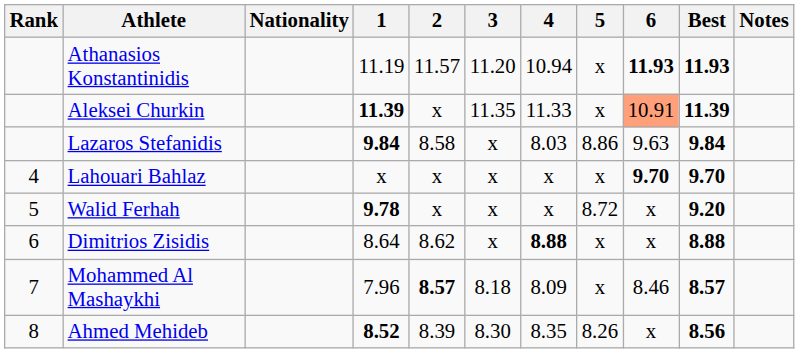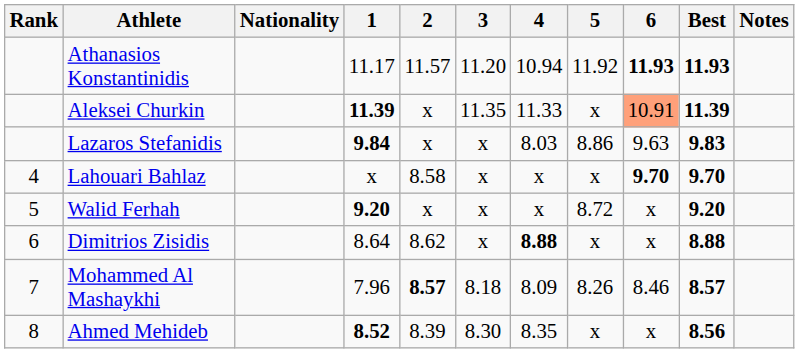 <table class="wikitable sortable" style="text-align:center">
 <tr>
 <th>Rank</th>
 <th>Athlete</th>
 <th>Nationality</th>
 <th>1</th>
 <th>2</th>
 <th>3</th>
 <th>4</th>
 <th>5</th>
 <th>6</th>
 <th>Best</th>
 <th>Notes</th>
 </tr>
 <tr>
 <td></td>
 <td align=left><a href='#'>Athanasios Konstantinidis</a></td>
 <td align=left></td>
-<td>11.19</td>
+<td>11.17</td>
 <td>11.57</td>
 <td>11.20</td>
 <td>10.94</td>
-<td>x</td>
+<td>11.92</td>
 <td><strong>11.93</strong></td>
 <td><strong>11.93</strong></td>
 <td></td>
 </tr>
 <tr>
 <td></td>
 <td align=left><a href='#'>Aleksei Churkin</a></td>
 <td align=left></td>
 <td><strong>11.39</strong></td>
 <td>x</td>
 <td>11.35</td>
 <td>11.33</td>
 <td>x</td>
 <td style="background: lightsalmon;">10.91</td>
 <td><strong>11.39</strong></td>
 <td></td>
 </tr>
 <tr>
 <td></td>
 <td align=left><a href='#'>Lazaros Stefanidis</a></td>
 <td align=left></td>
 <td><strong>9.84</strong></td>
-<td>8.58</td>
+<td>x</td>
 <td>x</td>
 <td>8.03</td>
 <td>8.86</td>
 <td>9.63</td>
-<td><strong>9.84</strong></td>
+<td><strong>9.83</strong></td>
 <td></td>
 </tr>
 <tr>
 <td>4</td>
 <td align=left><a href='#'>Lahouari Bahlaz</a></td>
 <td align=left></td>
 <td>x</td>
-<td>x</td>
+<td>8.58</td>
 <td>x</td>
 <td>x</td>
 <td>x</td>
 <td><strong>9.70</strong></td>
 <td><strong>9.70</strong></td>
 <td></td>
 </tr>
 <tr>
 <td>5</td>
 <td align=left><a href='#'>Walid Ferhah</a></td>
 <td align=left></td>
-<td><strong>9.78</strong></td>
+<td><strong>9.20</strong></td>
 <td>x</td>
 <td>x</td>
 <td>x</td>
 <td>8.72</td>
 <td>x</td>
 <td><strong>9.20</strong></td>
 <td></td>
 </tr>
 <tr>
 <td>6</td>
 <td align=left><a href='#'>Dimitrios Zisidis</a></td>
 <td align=left></td>
 <td>8.64</td>
 <td>8.62</td>
 <td>x</td>
 <td><strong>8.88</strong></td>
 <td>x</td>
 <td>x</td>
 <td><strong>8.88</strong></td>
 <td></td>
 </tr>
 <tr>
 <td>7</td>
 <td align=left><a href='#'>Mohammed Al Mashaykhi</a></td>
 <td align=left></td>
 <td>7.96</td>
 <td><strong>8.57</strong></td>
 <td>8.18</td>
 <td>8.09</td>
-<td>x</td>
+<td>8.26</td>
 <td>8.46</td>
 <td><strong>8.57</strong></td>
 <td></td>
 </tr>
 <tr>
 <td>8</td>
 <td align=left><a href='#'>Ahmed Mehideb</a></td>
 <td align=left></td>
 <td><strong>8.52</strong></td>
 <td>8.39</td>
 <td>8.30</td>
 <td>8.35</td>
-<td>8.26</td>
+<td>x</td>
 <td>x</td>
 <td><strong>8.56</strong></td>
 <td></td>
 </tr>
 </table>
